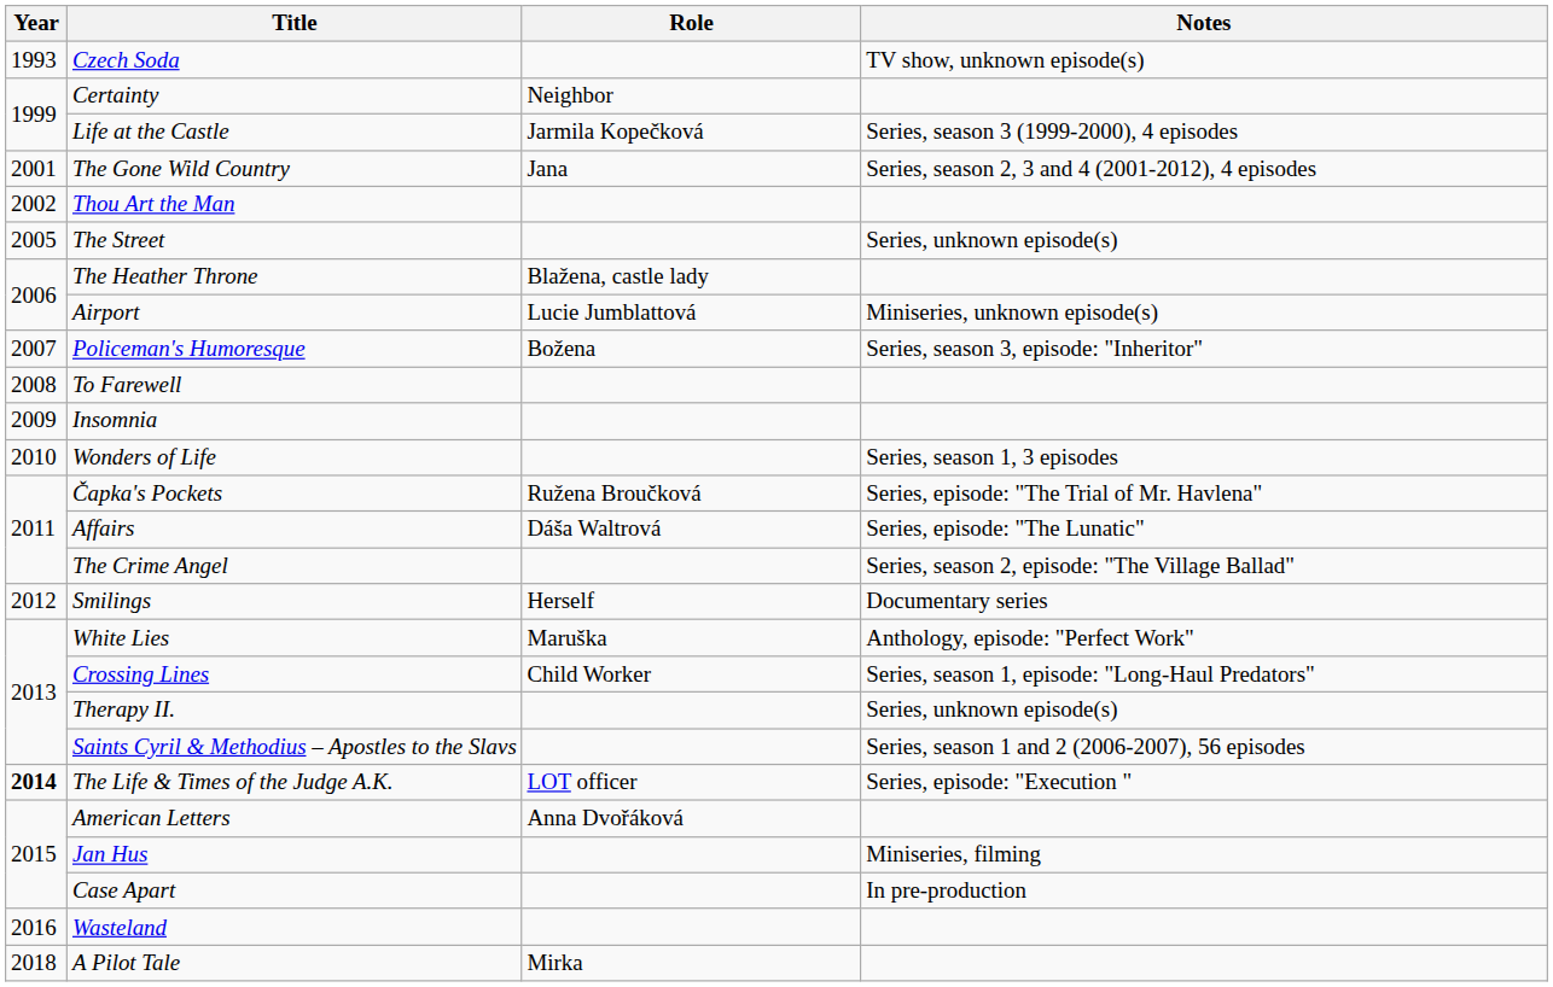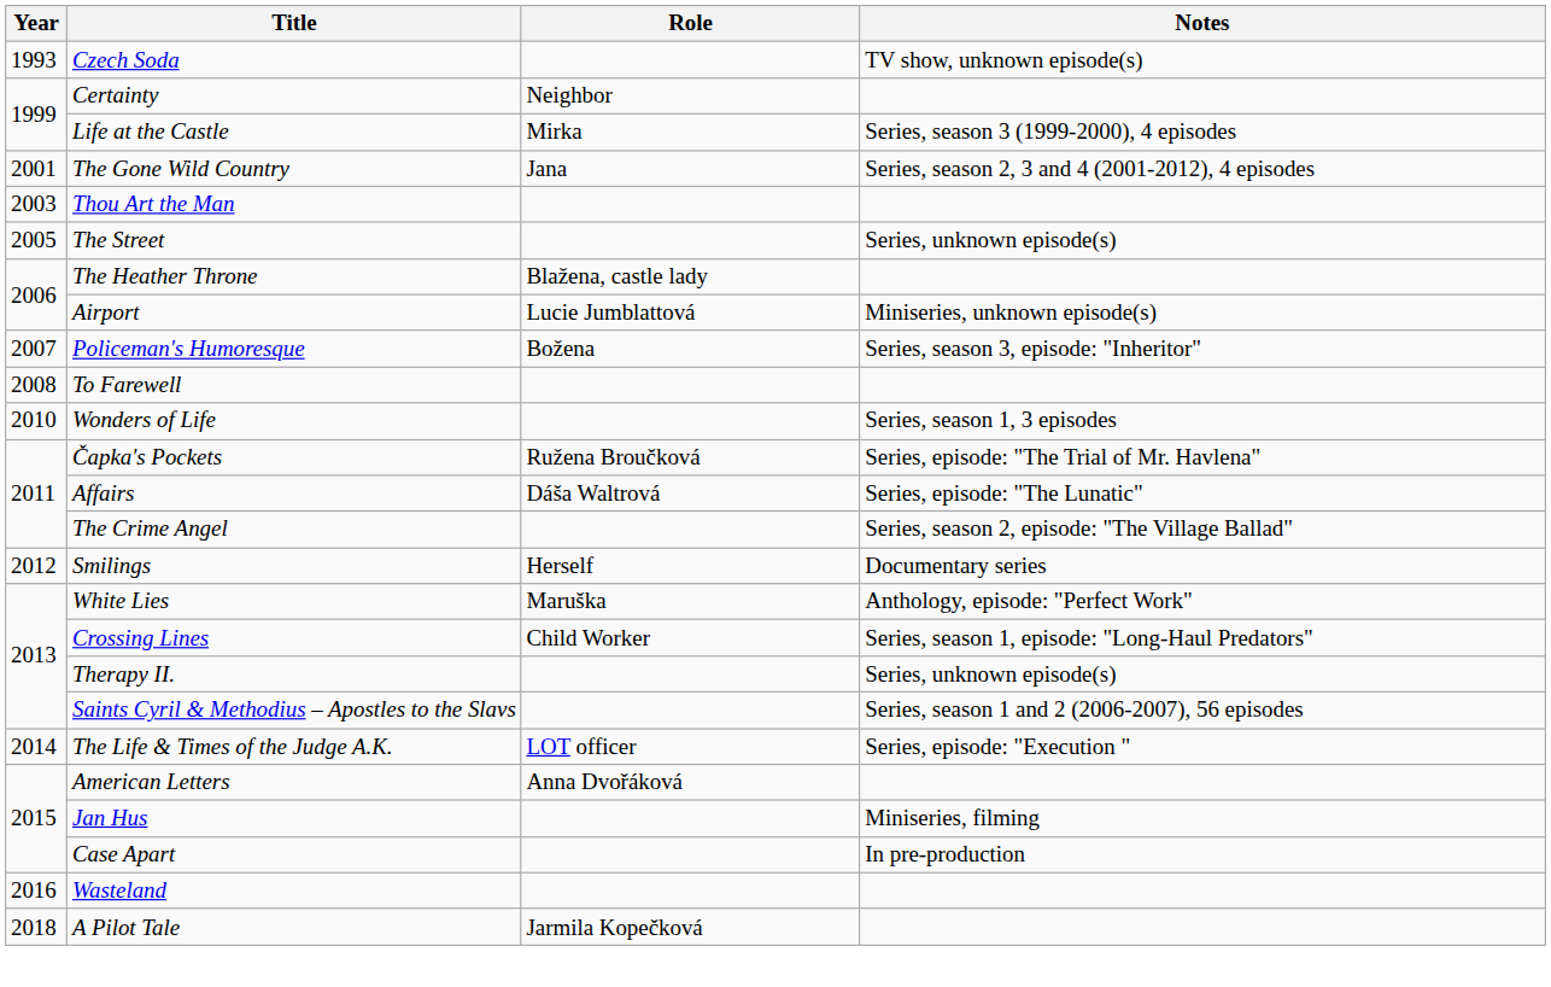 <table class="wikitable unsortable">
 <tr>
 <th width=4%>Year</th>
 <th width=29.5%>Title</th>
 <th width=22%>Role</th>
 <th width=44.5%>Notes</th>
 </tr>
 <tr>
 <td>1993</td>
 <td><em><a href='#'>Czech Soda</a></em></td>
 <td></td>
 <td>TV show, unknown episode(s)</td>
 </tr>
 <tr>
 <td rowspan=2>1999</td>
 <td><em>Certainty</em></td>
 <td>Neighbor</td>
 <td></td>
 </tr>
 <tr>
 <td><em>Life at the Castle</em></td>
-<td>Jarmila Kopečková</td>
+<td>Mirka</td>
 <td>Series, season 3 (1999-2000), 4 episodes</td>
 </tr>
 <tr>
 <td>2001</td>
 <td><em>The Gone Wild Country</em></td>
 <td>Jana</td>
 <td>Series, season 2, 3 and 4 (2001-2012), 4 episodes</td>
 </tr>
 <tr>
-<td>2002</td>
+<td>2003</td>
 <td><em><a href='#'>Thou Art the Man</a></em></td>
 <td></td>
 <td></td>
 </tr>
 <tr>
 <td>2005</td>
 <td><em>The Street</em></td>
 <td></td>
 <td>Series, unknown episode(s)</td>
 </tr>
 <tr>
 <td rowspan=2>2006</td>
 <td><em>The Heather Throne</em></td>
 <td>Blažena, castle lady</td>
 <td></td>
 </tr>
 <tr>
 <td><em>Airport</em></td>
 <td>Lucie Jumblattová</td>
 <td>Miniseries, unknown episode(s)</td>
 </tr>
 <tr>
 <td>2007</td>
 <td><em><a href='#'>Policeman's Humoresque</a></em></td>
 <td>Božena</td>
 <td>Series, season 3, episode: "Inheritor"</td>
 </tr>
 <tr>
 <td>2008</td>
 <td><em>To Farewell</em></td>
-<td></td>
-<td></td>
-</tr>
-<tr>
-<td>2009</td>
-<td><em>Insomnia</em></td>
 <td></td>
 <td></td>
 </tr>
 <tr>
 <td>2010</td>
 <td><em>Wonders of Life</em></td>
 <td></td>
 <td>Series, season 1, 3 episodes</td>
 </tr>
 <tr>
 <td rowspan=3>2011</td>
 <td><em>Čapka's Pockets</em></td>
 <td>Ružena Broučková</td>
 <td>Series, episode: "The Trial of Mr. Havlena"</td>
 </tr>
 <tr>
 <td><em>Affairs</em></td>
 <td>Dáša Waltrová</td>
 <td>Series, episode: "The Lunatic"</td>
 </tr>
 <tr>
 <td><em>The Crime Angel</em></td>
 <td></td>
 <td>Series, season 2, episode: "The Village Ballad"</td>
 </tr>
 <tr>
 <td>2012</td>
 <td><em>Smilings</em></td>
 <td>Herself</td>
 <td>Documentary series</td>
 </tr>
 <tr>
 <td rowspan=4>2013</td>
 <td><em>White Lies</em></td>
 <td>Maruška</td>
 <td>Anthology, episode: "Perfect Work"</td>
 </tr>
 <tr>
 <td><em><a href='#'>Crossing Lines</a></em></td>
 <td>Child Worker</td>
 <td>Series, season 1, episode: "Long-Haul Predators"</td>
 </tr>
 <tr>
 <td><em>Therapy II.</em></td>
 <td></td>
 <td>Series, unknown episode(s)</td>
 </tr>
 <tr>
 <td><em><a href='#'>Saints Cyril & Methodius</a> – Apostles to the Slavs</em></td>
 <td></td>
 <td>Series, season 1 and 2 (2006-2007), 56 episodes</td>
 </tr>
 <tr>
-<td><strong>2014</strong></td>
+<td>2014</td>
 <td><em>The Life & Times of the Judge A.K.</em></td>
 <td><a href='#'>LOT</a> officer</td>
 <td>Series, episode: "Execution "</td>
 </tr>
 <tr>
 <td rowspan=3>2015</td>
 <td><em>American Letters</em></td>
 <td>Anna Dvořáková</td>
 <td></td>
 </tr>
 <tr>
 <td><em><a href='#'>Jan Hus</a></em></td>
 <td></td>
 <td>Miniseries, filming</td>
 </tr>
 <tr>
 <td><em>Case Apart</em></td>
 <td></td>
 <td>In pre-production</td>
 </tr>
 <tr>
 <td>2016</td>
 <td><em><a href='#'>Wasteland</a></em></td>
 <td></td>
 <td></td>
 </tr>
 <tr>
 <td>2018</td>
 <td><em>A Pilot Tale</em></td>
-<td>Mirka</td>
+<td>Jarmila Kopečková</td>
 <td></td>
 </tr>
 </table>
